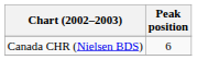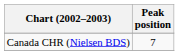 <table class="wikitable sortable">
 <tr>
 <th>Chart (2002–2003)</th>
 <th>Peak<br>position</th>
 </tr>
 <tr>
 </tr>
 <tr>
 </tr>
 <tr>
 <td>Canada CHR (<a href='#'>Nielsen BDS</a>)</td>
-<td style="text-align:center">6</td>
+<td style="text-align:center">7</td>
 </tr>
 <tr>
 </tr>
 <tr>
 </tr>
 <tr>
 </tr>
 <tr>
 </tr>
 <tr>
 </tr>
 <tr>
 </tr>
 <tr>
 </tr>
 </table>
